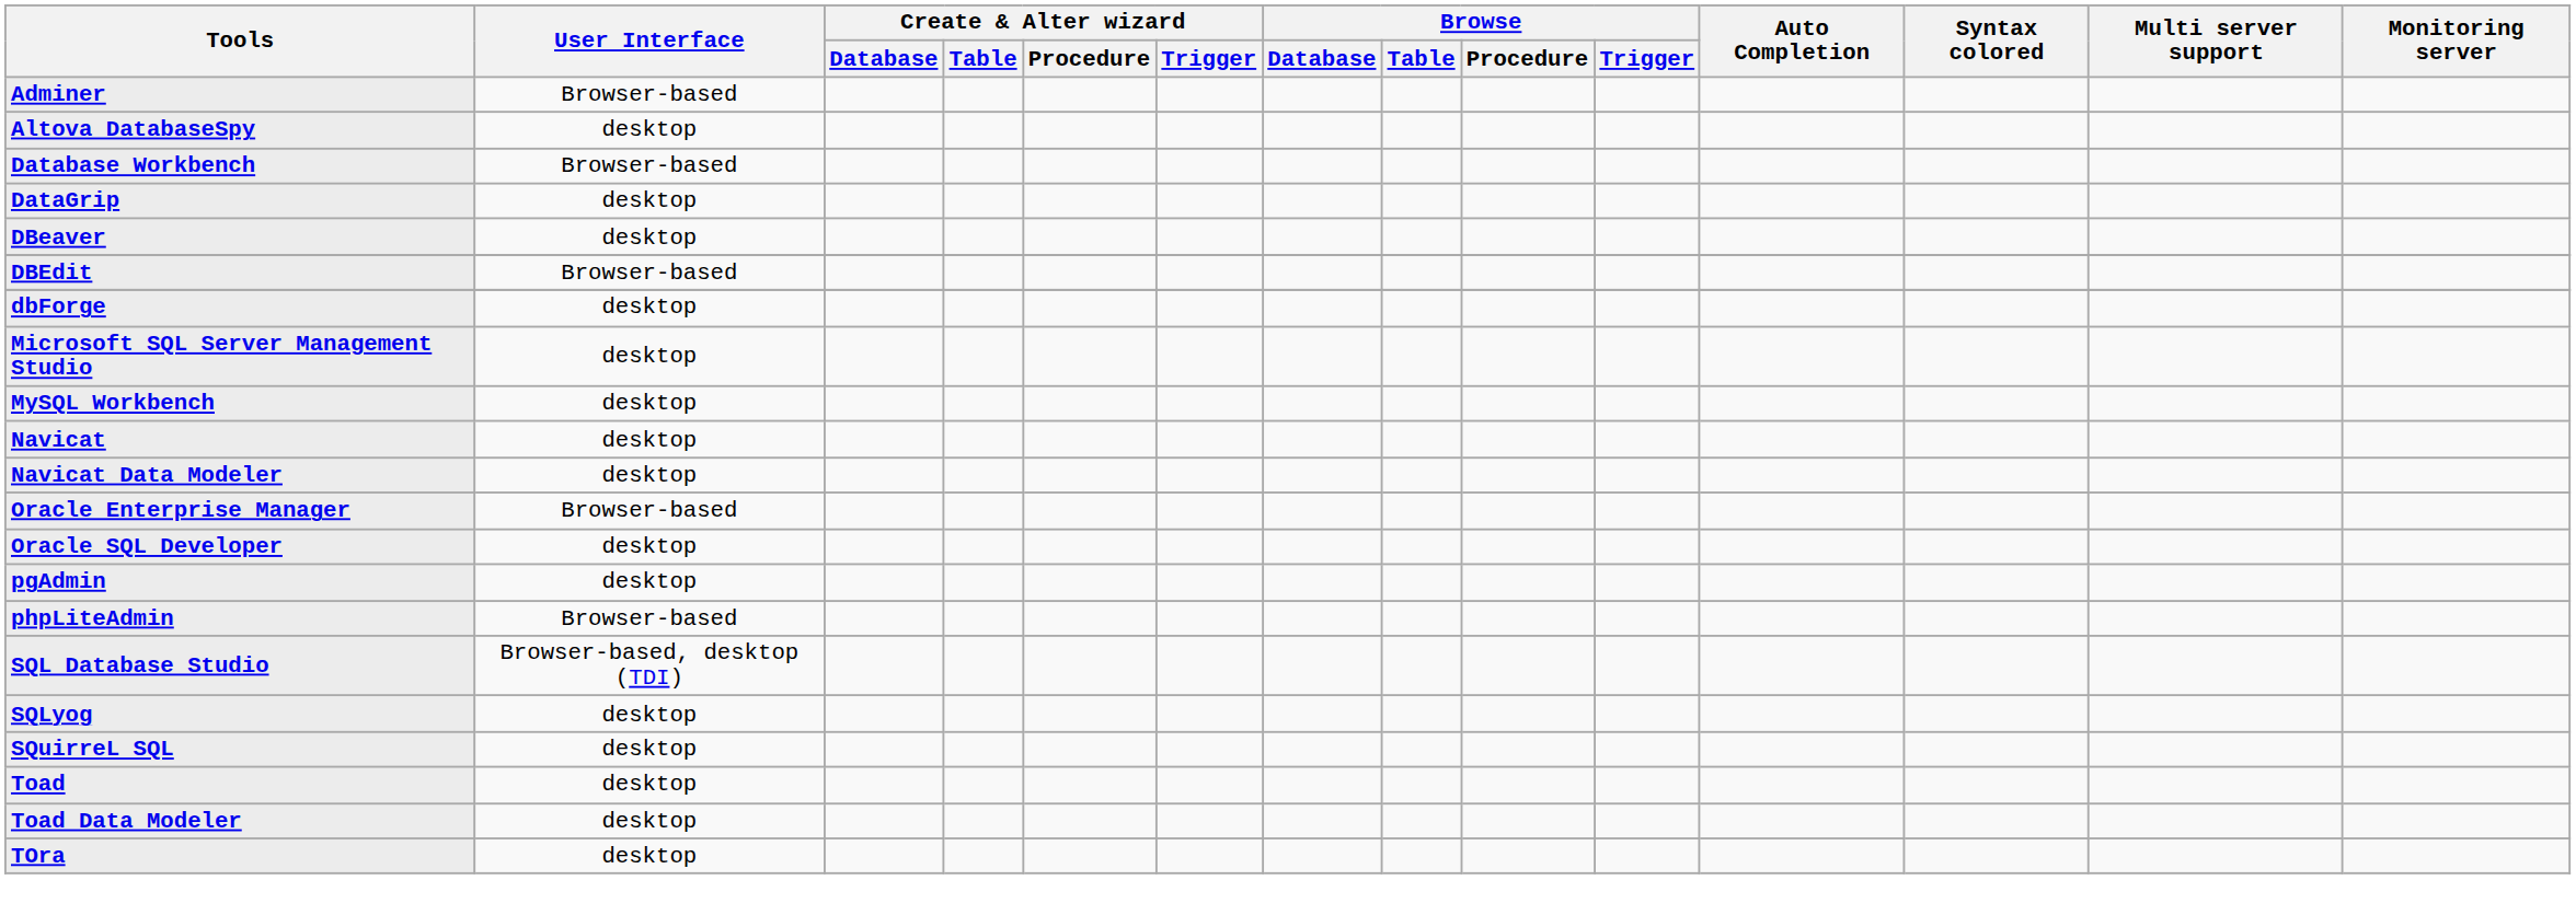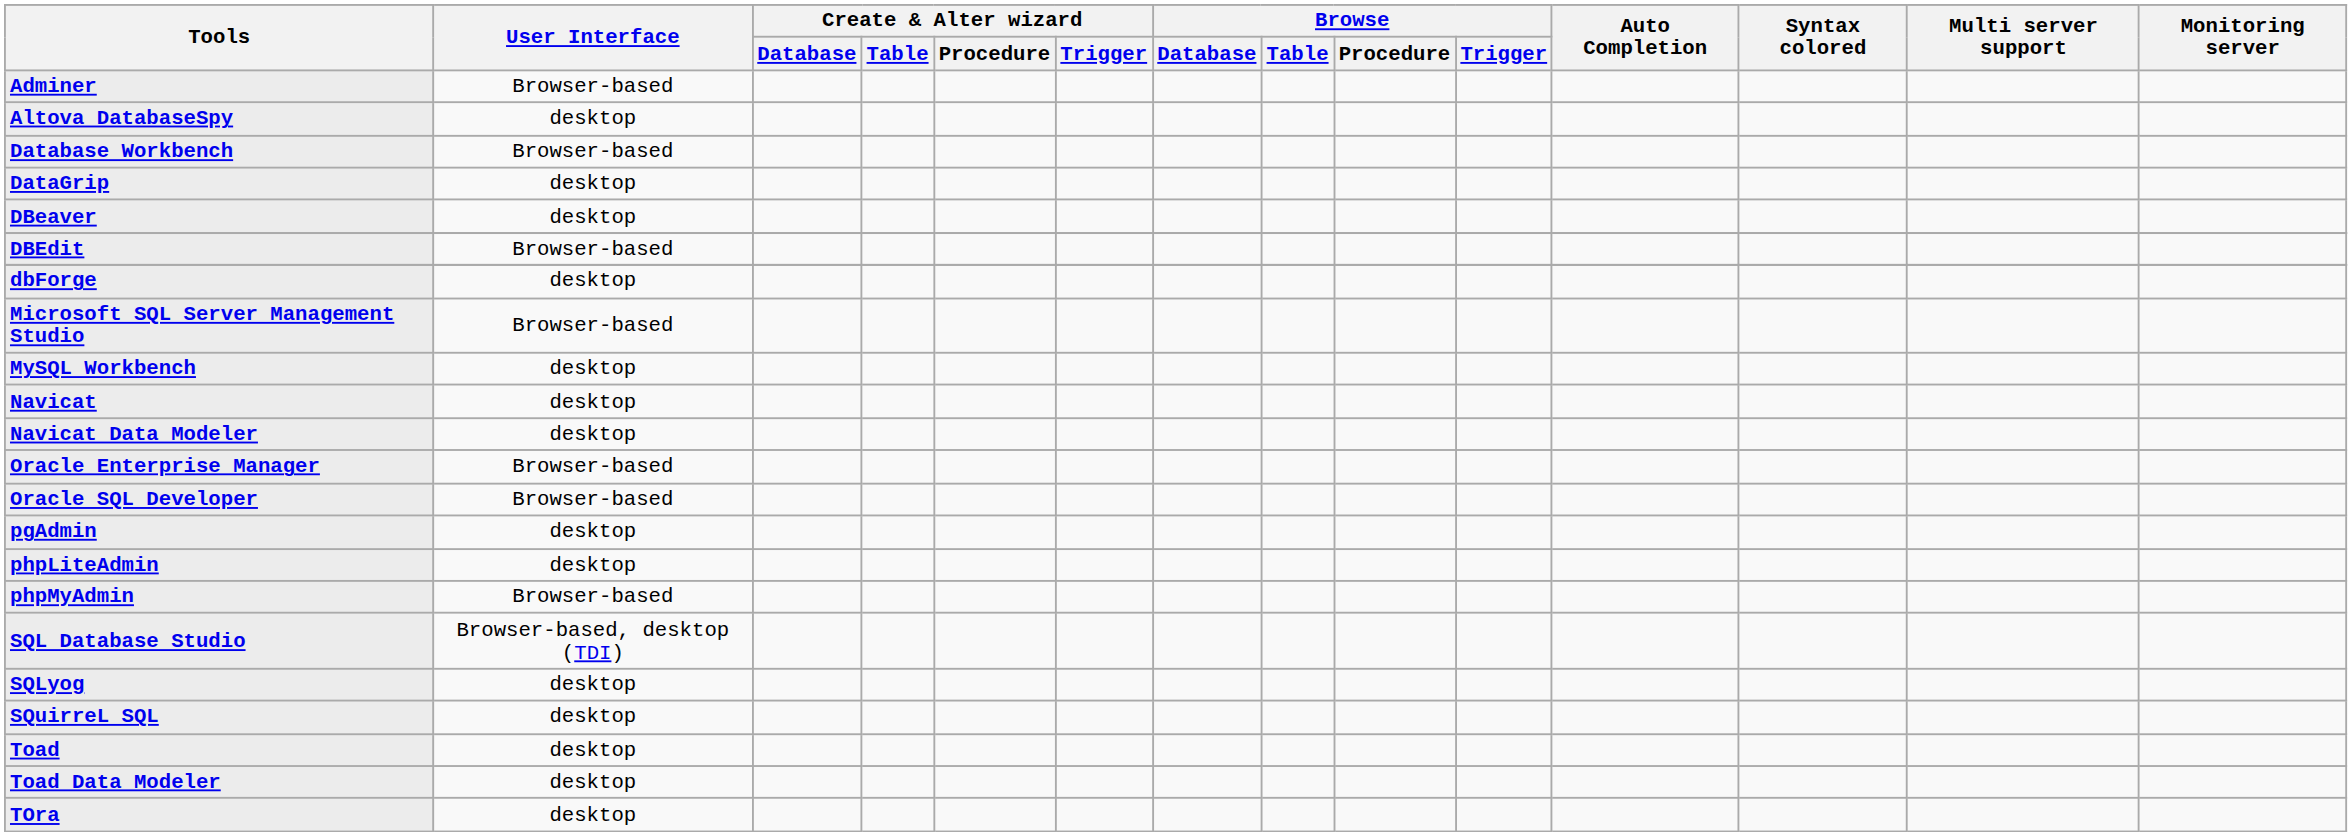 <table class="wikitable sortable sort-under" style="font-size: 85%; text-align: center">
 <tr>
 <th rowspan=2>Tools</th>
 <th rowspan=2><a href='#'>User Interface</a></th>
 <th colspan=4>Create & Alter wizard</th>
 <th colspan=4><a href='#'>Browse</a></th>
 <th rowspan=2>Auto Completion</th>
 <th rowspan=2>Syntax colored</th>
 <th rowspan=2>Multi server support</th>
 <th rowspan=2>Monitoring server</th>
 </tr>
 <tr>
 <th><a href='#'>Database</a></th>
 <th><a href='#'>Table</a></th>
 <th>Procedure</th>
 <th><a href='#'>Trigger</a></th>
 <th><a href='#'>Database</a></th>
 <th><a href='#'>Table</a></th>
 <th>Procedure</th>
 <th><a href='#'>Trigger</a></th>
 </tr>
 <tr>
 <th style="text-align: left; background: #ececec;"><a href='#'>Adminer</a></th>
 <td>Browser-based</td>
 <td></td>
 <td></td>
 <td></td>
 <td></td>
 <td></td>
 <td></td>
 <td></td>
 <td></td>
 <td></td>
 <td></td>
 <td></td>
 <td></td>
 </tr>
 <tr>
 <th style="text-align: left; background: #ececec;"><a href='#'>Altova DatabaseSpy</a></th>
 <td>desktop</td>
 <td></td>
 <td></td>
 <td></td>
 <td></td>
 <td></td>
 <td></td>
 <td></td>
 <td></td>
 <td></td>
 <td></td>
 <td></td>
 <td></td>
 </tr>
 <tr>
 <th style="text-align: left; background: #ececec;"><a href='#'>Database Workbench</a></th>
 <td>Browser-based</td>
 <td></td>
 <td></td>
 <td></td>
 <td></td>
 <td></td>
 <td></td>
 <td></td>
 <td></td>
 <td></td>
 <td></td>
 <td></td>
 <td></td>
 </tr>
 <tr>
 <th style="text-align: left; background: #ececec;"><a href='#'>DataGrip</a></th>
 <td>desktop</td>
 <td></td>
 <td></td>
 <td></td>
 <td></td>
 <td></td>
 <td></td>
 <td></td>
 <td></td>
 <td></td>
 <td></td>
 <td></td>
 <td></td>
 </tr>
 <tr>
 <th style="text-align: left; background: #ececec;"><a href='#'>DBeaver</a></th>
 <td>desktop</td>
 <td></td>
 <td></td>
 <td></td>
 <td></td>
 <td></td>
 <td></td>
 <td></td>
 <td></td>
 <td></td>
 <td></td>
 <td></td>
 <td></td>
 </tr>
 <tr>
 </tr>
 <tr>
 <th style="text-align: left; background: #ececec;"><a href='#'>DBEdit</a></th>
 <td>Browser-based</td>
 <td></td>
 <td></td>
 <td></td>
 <td></td>
 <td></td>
 <td></td>
 <td></td>
 <td></td>
 <td></td>
 <td></td>
 <td></td>
 <td></td>
 </tr>
 <tr>
 </tr>
 <tr>
 <th style="text-align: left; background: #ececec;"><a href='#'>dbForge</a></th>
 <td>desktop</td>
 <td></td>
 <td></td>
 <td></td>
 <td></td>
 <td></td>
 <td></td>
 <td></td>
 <td></td>
 <td></td>
 <td></td>
 <td></td>
 <td></td>
 </tr>
 <tr>
 <th style="text-align: left; background: #ececec;"><a href='#'>Microsoft SQL Server Management Studio</a></th>
-<td>desktop</td>
+<td>Browser-based</td>
 <td></td>
 <td></td>
 <td></td>
 <td></td>
 <td></td>
 <td></td>
 <td></td>
 <td></td>
 <td></td>
 <td></td>
 <td></td>
 <td></td>
 </tr>
 <tr>
 <th style="text-align: left; background: #ececec;"><a href='#'>MySQL Workbench</a></th>
 <td>desktop</td>
 <td></td>
 <td></td>
 <td></td>
 <td></td>
 <td></td>
 <td></td>
 <td></td>
 <td></td>
 <td></td>
 <td></td>
 <td></td>
 <td></td>
 </tr>
 <tr>
 <th style="text-align: left; background: #ececec;"><a href='#'>Navicat</a></th>
 <td>desktop</td>
 <td></td>
 <td></td>
 <td></td>
 <td></td>
 <td></td>
 <td></td>
 <td></td>
 <td></td>
 <td></td>
 <td></td>
 <td></td>
 <td></td>
 </tr>
 <tr>
 <th style="text-align: left; background: #ececec;"><a href='#'>Navicat Data Modeler</a></th>
 <td>desktop</td>
 <td></td>
 <td></td>
 <td></td>
 <td></td>
 <td></td>
 <td></td>
 <td></td>
 <td></td>
 <td></td>
 <td></td>
 <td></td>
 <td></td>
 </tr>
 <tr>
 <th style="text-align: left; background: #ececec;"><a href='#'>Oracle Enterprise Manager</a></th>
 <td>Browser-based</td>
 <td></td>
 <td></td>
 <td></td>
 <td></td>
 <td></td>
 <td></td>
 <td></td>
 <td></td>
 <td></td>
 <td></td>
 <td></td>
 <td></td>
 </tr>
 <tr>
 <th style="text-align: left; background: #ececec;"><a href='#'>Oracle SQL Developer</a></th>
-<td>desktop</td>
+<td>Browser-based</td>
 <td></td>
 <td></td>
 <td></td>
 <td></td>
 <td></td>
 <td></td>
 <td></td>
 <td></td>
 <td></td>
 <td></td>
 <td></td>
 <td></td>
 </tr>
 <tr>
 <th style="text-align: left; background: #ececec;"><a href='#'>pgAdmin</a></th>
 <td>desktop</td>
 <td></td>
 <td></td>
 <td></td>
 <td></td>
 <td></td>
 <td></td>
 <td></td>
 <td></td>
 <td></td>
 <td></td>
 <td></td>
 <td></td>
 </tr>
 <tr>
 <th style="text-align: left; background: #ececec;"><a href='#'>phpLiteAdmin</a></th>
+<td>desktop</td>
+<td></td>
+<td></td>
+<td></td>
+<td></td>
+<td></td>
+<td></td>
+<td></td>
+<td></td>
+<td></td>
+<td></td>
+<td></td>
+<td></td>
+</tr>
+<tr>
+<th style="text-align: left; background: #ececec;"><a href='#'>phpMyAdmin</a></th>
 <td>Browser-based</td>
 <td></td>
 <td></td>
 <td></td>
 <td></td>
 <td></td>
 <td></td>
 <td></td>
 <td></td>
 <td></td>
 <td></td>
 <td></td>
 <td></td>
 </tr>
 <tr>
 <th style="text-align: left; background: #ececec;"><a href='#'>SQL Database Studio</a></th>
 <td>Browser-based, desktop (<a href='#'>TDI</a>)</td>
 <td></td>
 <td></td>
 <td></td>
 <td></td>
 <td></td>
 <td></td>
 <td></td>
 <td></td>
 <td></td>
 <td></td>
 <td></td>
 <td></td>
 </tr>
 <tr>
 <th style="text-align: left; background: #ececec;"><a href='#'>SQLyog</a></th>
 <td>desktop</td>
 <td></td>
 <td></td>
 <td></td>
 <td></td>
 <td></td>
 <td></td>
 <td></td>
 <td></td>
 <td></td>
 <td></td>
 <td></td>
 <td></td>
 </tr>
 <tr>
 <th style="text-align: left; background: #ececec;"><a href='#'>SQuirreL SQL</a></th>
 <td>desktop</td>
 <td></td>
 <td></td>
 <td></td>
 <td></td>
 <td></td>
 <td></td>
 <td></td>
 <td></td>
 <td></td>
 <td></td>
 <td></td>
 <td></td>
 </tr>
 <tr>
 <th style="text-align: left; background: #ececec;"><a href='#'>Toad</a></th>
 <td>desktop</td>
 <td></td>
 <td></td>
 <td></td>
 <td></td>
 <td></td>
 <td></td>
 <td></td>
 <td></td>
 <td></td>
 <td></td>
 <td></td>
 <td></td>
 </tr>
 <tr>
 <th style="text-align: left; background: #ececec;"><a href='#'>Toad Data Modeler</a></th>
 <td>desktop</td>
 <td></td>
 <td></td>
 <td></td>
 <td></td>
 <td></td>
 <td></td>
 <td></td>
 <td></td>
 <td></td>
 <td></td>
 <td></td>
 <td></td>
 </tr>
 <tr>
 <th style="text-align: left; background: #ececec;"><a href='#'>TOra</a></th>
 <td>desktop</td>
 <td></td>
 <td></td>
 <td></td>
 <td></td>
 <td></td>
 <td></td>
 <td></td>
 <td></td>
 <td></td>
 <td></td>
 <td></td>
 <td></td>
 </tr>
 </table>
